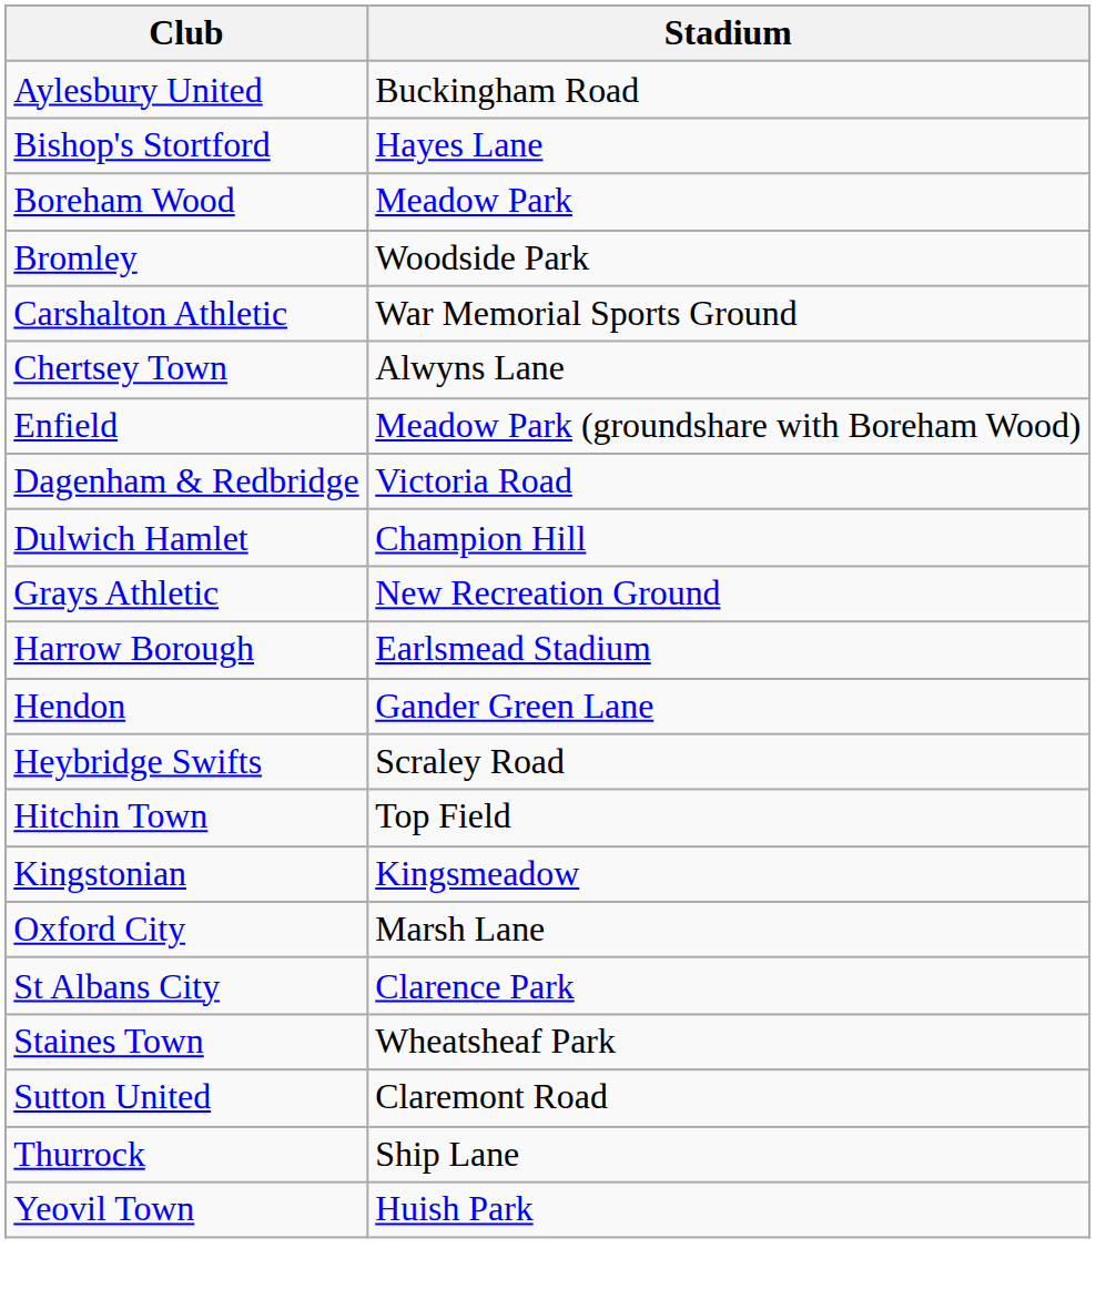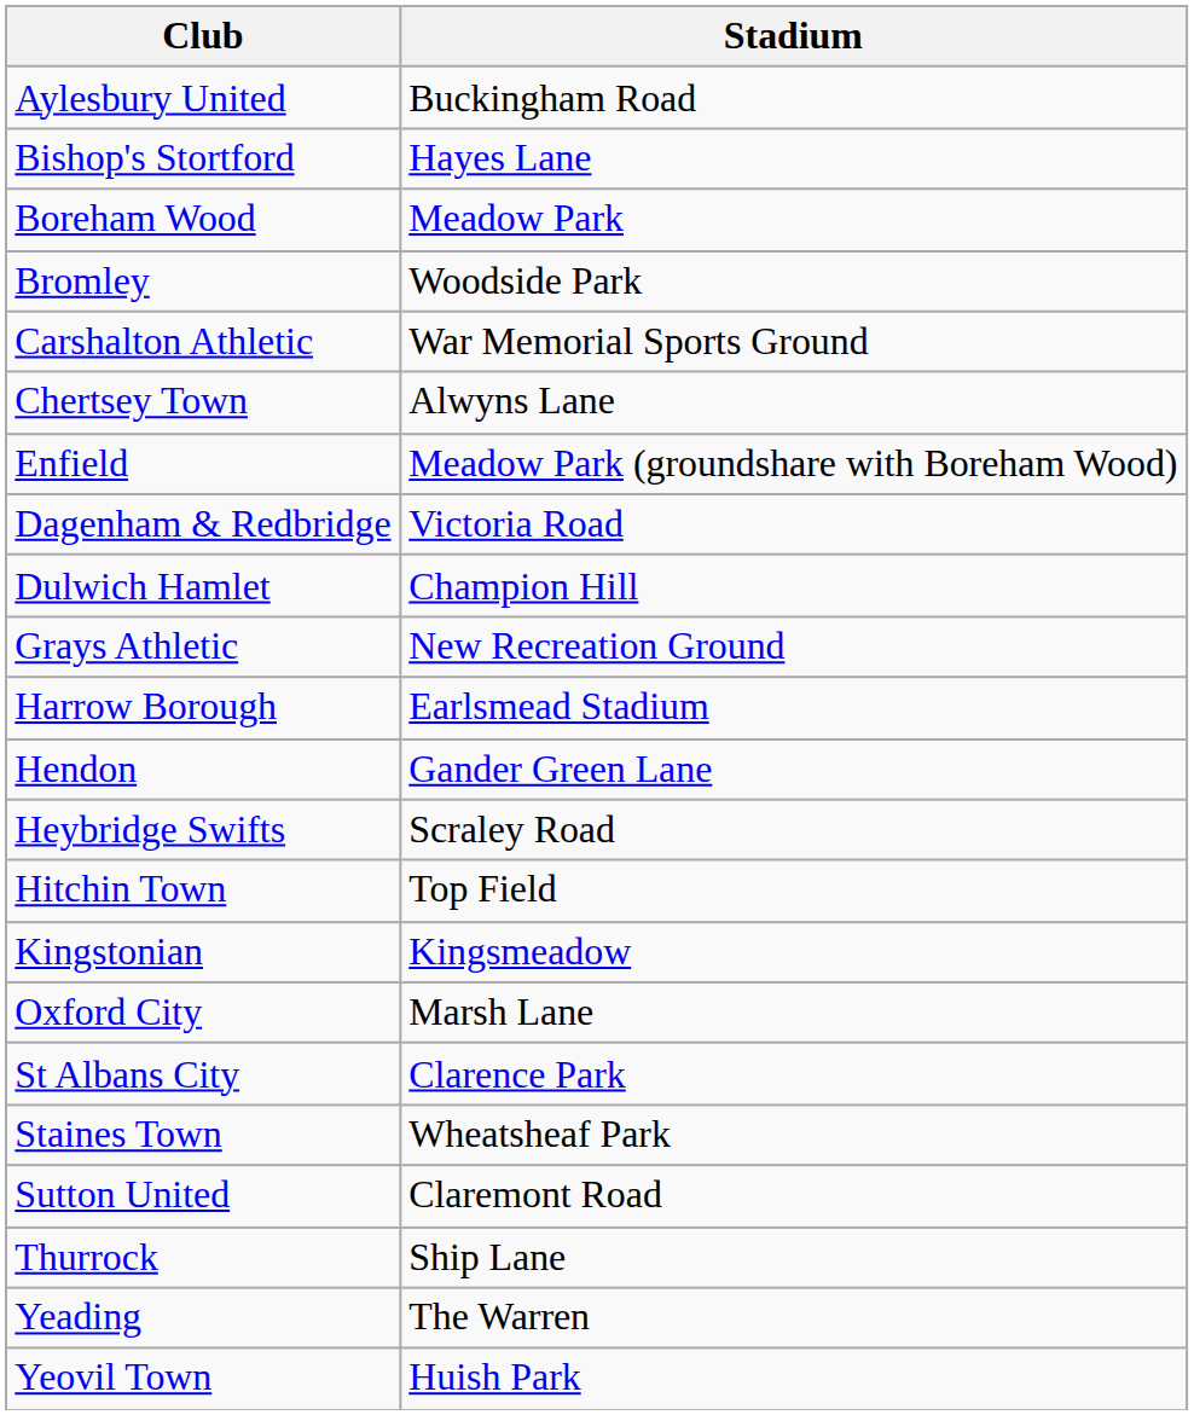 <table class="wikitable sortable">
 <tr>
 <th>Club</th>
 <th>Stadium</th>
 </tr>
 <tr>
 <td><a href='#'>Aylesbury United</a></td>
 <td>Buckingham Road</td>
 </tr>
 <tr>
 <td><a href='#'>Bishop's Stortford</a></td>
 <td><a href='#'>Hayes Lane</a></td>
 </tr>
 <tr>
 <td><a href='#'>Boreham Wood</a></td>
 <td><a href='#'>Meadow Park</a></td>
 </tr>
 <tr>
 <td><a href='#'>Bromley</a></td>
 <td>Woodside Park</td>
 </tr>
 <tr>
 <td><a href='#'>Carshalton Athletic</a></td>
 <td>War Memorial Sports Ground</td>
 </tr>
 <tr>
 <td><a href='#'>Chertsey Town</a></td>
 <td>Alwyns Lane</td>
 </tr>
 <tr>
 <td><a href='#'>Enfield</a></td>
 <td><a href='#'>Meadow Park</a> (groundshare with Boreham Wood)</td>
 </tr>
 <tr>
 <td><a href='#'>Dagenham & Redbridge</a></td>
 <td><a href='#'>Victoria Road</a></td>
 </tr>
 <tr>
 <td><a href='#'>Dulwich Hamlet</a></td>
 <td><a href='#'>Champion Hill</a></td>
 </tr>
 <tr>
 <td><a href='#'>Grays Athletic</a></td>
 <td><a href='#'>New Recreation Ground</a></td>
 </tr>
 <tr>
 <td><a href='#'>Harrow Borough</a></td>
 <td><a href='#'>Earlsmead Stadium</a></td>
 </tr>
 <tr>
 <td><a href='#'>Hendon</a></td>
 <td><a href='#'>Gander Green Lane</a></td>
 </tr>
 <tr>
 <td><a href='#'>Heybridge Swifts</a></td>
 <td>Scraley Road</td>
 </tr>
 <tr>
 <td><a href='#'>Hitchin Town</a></td>
 <td>Top Field</td>
 </tr>
 <tr>
 <td><a href='#'>Kingstonian</a></td>
 <td><a href='#'>Kingsmeadow</a></td>
 </tr>
 <tr>
 <td><a href='#'>Oxford City</a></td>
 <td>Marsh Lane</td>
 </tr>
 <tr>
 <td><a href='#'>St Albans City</a></td>
 <td><a href='#'>Clarence Park</a></td>
 </tr>
 <tr>
 <td><a href='#'>Staines Town</a></td>
 <td>Wheatsheaf Park</td>
 </tr>
 <tr>
 <td><a href='#'>Sutton United</a></td>
 <td>Claremont Road</td>
 </tr>
 <tr>
 <td><a href='#'>Thurrock</a></td>
 <td>Ship Lane</td>
 </tr>
 <tr>
+<td><a href='#'>Yeading</a></td>
+<td>The Warren</td>
+</tr>
+<tr>
 <td><a href='#'>Yeovil Town</a></td>
 <td><a href='#'>Huish Park</a></td>
 </tr>
 </table>
